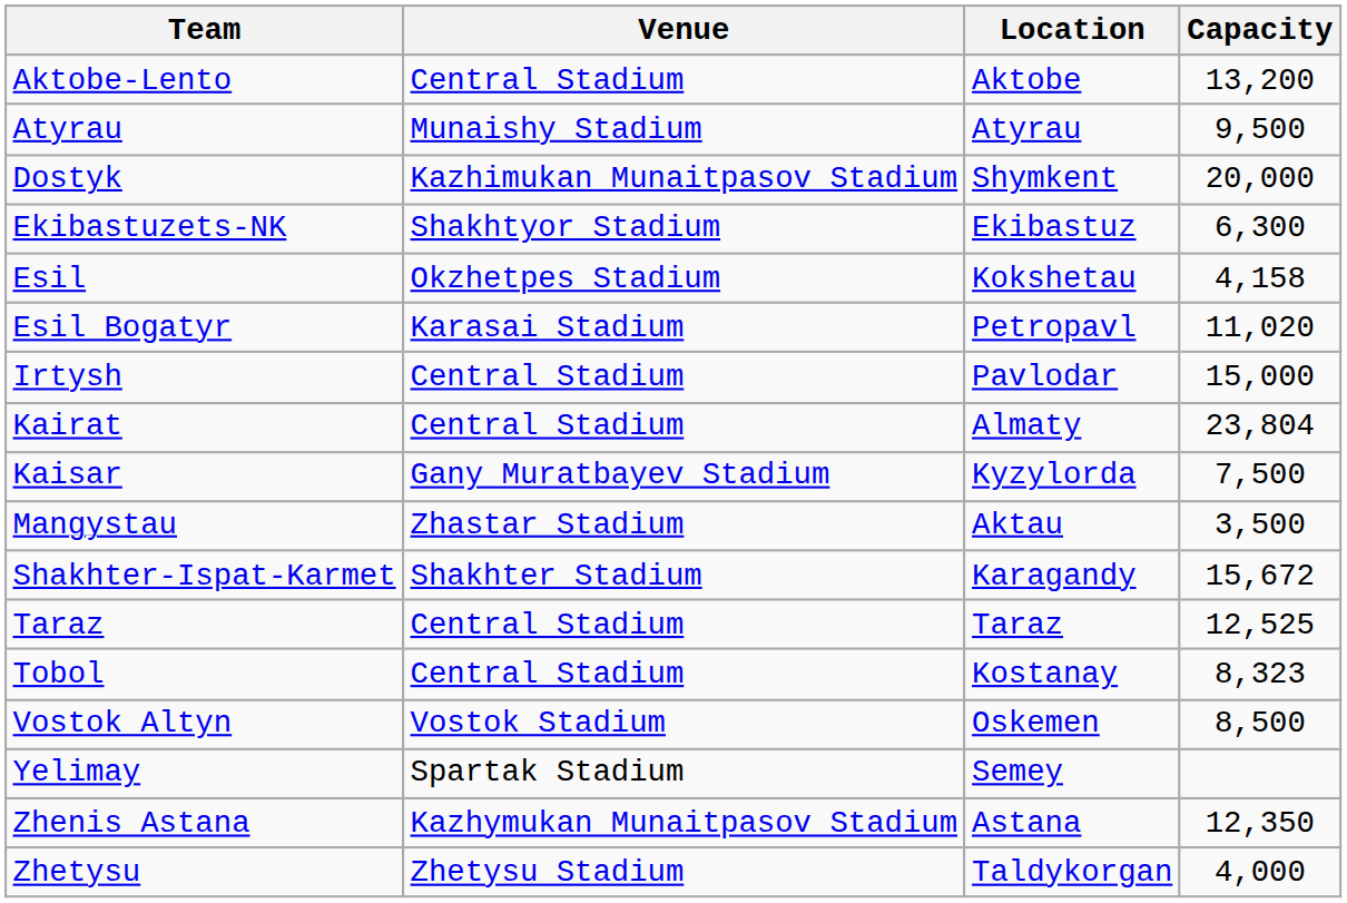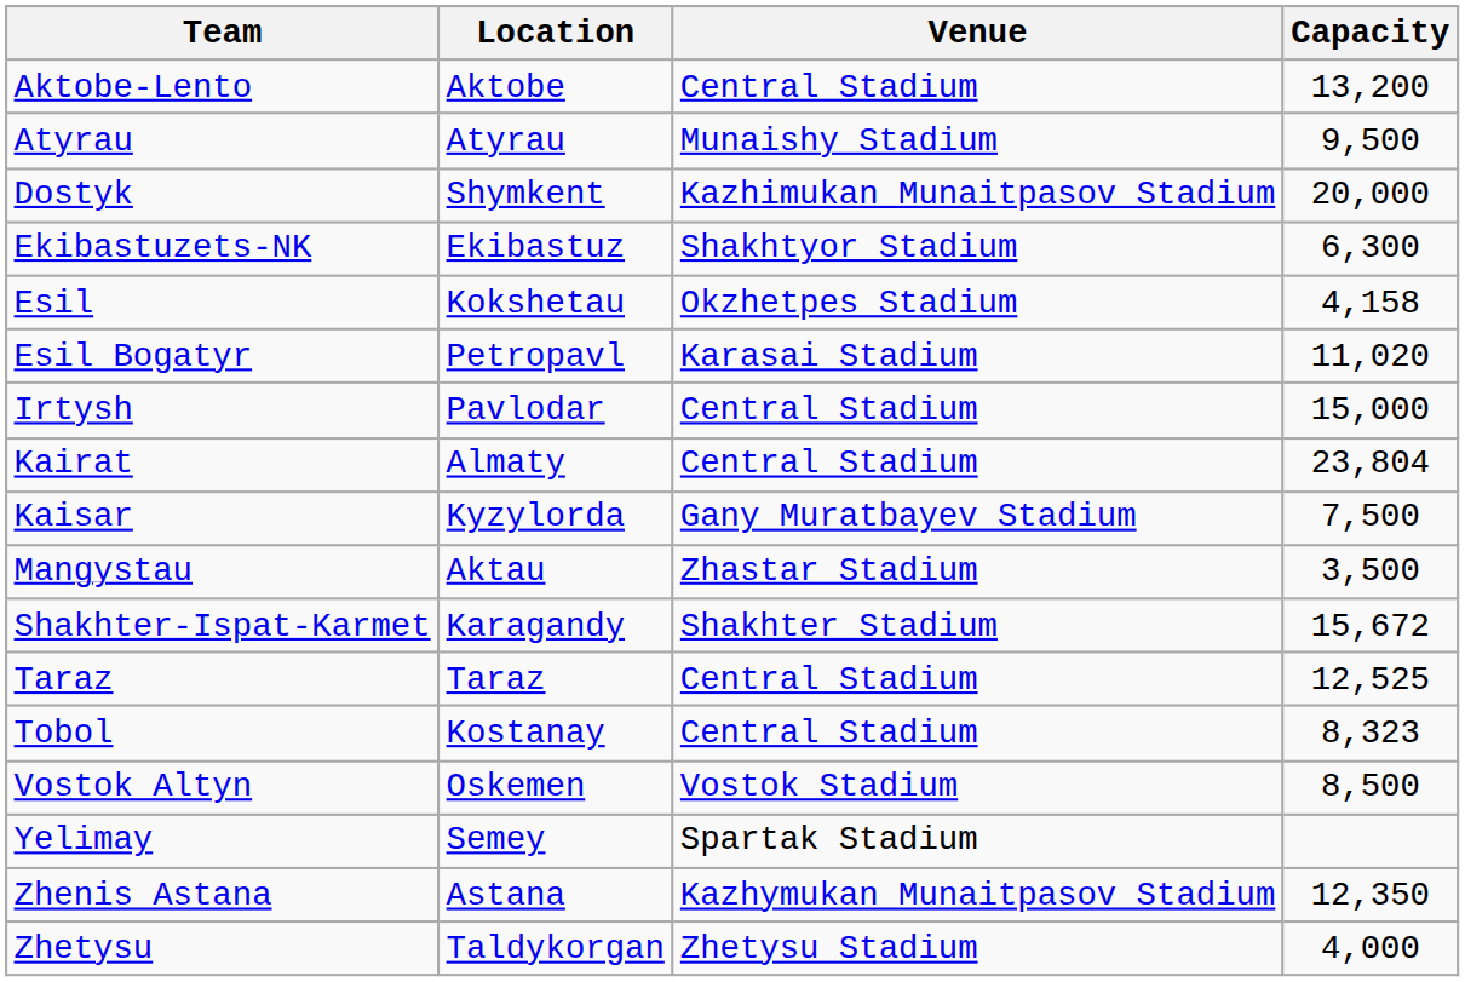 <table class="wikitable sortable" border="1">
 <tr>
 <th>Team</th>
+<th>Location</th>
 <th>Venue</th>
-<th>Location</th>
 <th>Capacity</th>
 </tr>
 <tr>
 <td><a href='#'>Aktobe-Lento</a></td>
+<td><a href='#'>Aktobe</a></td>
 <td><a href='#'>Central Stadium</a></td>
-<td><a href='#'>Aktobe</a></td>
 <td style="text-align:center;">13,200</td>
 </tr>
 <tr>
 <td><a href='#'>Atyrau</a></td>
+<td><a href='#'>Atyrau</a></td>
 <td><a href='#'>Munaishy Stadium</a></td>
-<td><a href='#'>Atyrau</a></td>
 <td style="text-align:center;">9,500</td>
 </tr>
 <tr>
 <td><a href='#'>Dostyk</a></td>
+<td><a href='#'>Shymkent</a></td>
 <td><a href='#'>Kazhimukan Munaitpasov Stadium</a></td>
-<td><a href='#'>Shymkent</a></td>
 <td style="text-align:center;">20,000</td>
 </tr>
 <tr>
 <td><a href='#'>Ekibastuzets-NK</a></td>
+<td><a href='#'>Ekibastuz</a></td>
 <td><a href='#'>Shakhtyor Stadium</a></td>
-<td><a href='#'>Ekibastuz</a></td>
 <td style="text-align:center;">6,300</td>
 </tr>
 <tr>
 <td><a href='#'>Esil</a></td>
+<td><a href='#'>Kokshetau</a></td>
 <td><a href='#'>Okzhetpes Stadium</a></td>
-<td><a href='#'>Kokshetau</a></td>
 <td style="text-align:center;">4,158</td>
 </tr>
 <tr>
 <td><a href='#'>Esil Bogatyr</a></td>
+<td><a href='#'>Petropavl</a></td>
 <td><a href='#'>Karasai Stadium</a></td>
-<td><a href='#'>Petropavl</a></td>
 <td style="text-align:center;">11,020</td>
 </tr>
 <tr>
 <td><a href='#'>Irtysh</a></td>
+<td><a href='#'>Pavlodar</a></td>
 <td><a href='#'>Central Stadium</a></td>
-<td><a href='#'>Pavlodar</a></td>
 <td style="text-align:center;">15,000</td>
 </tr>
 <tr>
 <td><a href='#'>Kairat</a></td>
+<td><a href='#'>Almaty</a></td>
 <td><a href='#'>Central Stadium</a></td>
-<td><a href='#'>Almaty</a></td>
 <td style="text-align:center;">23,804</td>
 </tr>
 <tr>
 <td><a href='#'>Kaisar</a></td>
+<td><a href='#'>Kyzylorda</a></td>
 <td><a href='#'>Gany Muratbayev Stadium</a></td>
-<td><a href='#'>Kyzylorda</a></td>
 <td style="text-align:center;">7,500</td>
 </tr>
 <tr>
 <td><a href='#'>Mangystau</a></td>
+<td><a href='#'>Aktau</a></td>
 <td><a href='#'>Zhastar Stadium</a></td>
-<td><a href='#'>Aktau</a></td>
 <td style="text-align:center;">3,500</td>
 </tr>
 <tr>
 <td><a href='#'>Shakhter-Ispat-Karmet</a></td>
+<td><a href='#'>Karagandy</a></td>
 <td><a href='#'>Shakhter Stadium</a></td>
-<td><a href='#'>Karagandy</a></td>
 <td style="text-align:center;">15,672</td>
 </tr>
 <tr>
 <td><a href='#'>Taraz</a></td>
+<td><a href='#'>Taraz</a></td>
 <td><a href='#'>Central Stadium</a></td>
-<td><a href='#'>Taraz</a></td>
 <td style="text-align:center;">12,525</td>
 </tr>
 <tr>
 <td><a href='#'>Tobol</a></td>
+<td><a href='#'>Kostanay</a></td>
 <td><a href='#'>Central Stadium</a></td>
-<td><a href='#'>Kostanay</a></td>
 <td style="text-align:center;">8,323</td>
 </tr>
 <tr>
 <td><a href='#'>Vostok Altyn</a></td>
+<td><a href='#'>Oskemen</a></td>
 <td><a href='#'>Vostok Stadium</a></td>
-<td><a href='#'>Oskemen</a></td>
 <td style="text-align:center;">8,500</td>
 </tr>
 <tr>
 <td><a href='#'>Yelimay</a></td>
+<td><a href='#'>Semey</a></td>
 <td>Spartak Stadium</td>
-<td><a href='#'>Semey</a></td>
 <td style="text-align:center;"></td>
 </tr>
 <tr>
 <td><a href='#'>Zhenis Astana</a></td>
+<td><a href='#'>Astana</a></td>
 <td><a href='#'>Kazhymukan Munaitpasov Stadium</a></td>
-<td><a href='#'>Astana</a></td>
 <td style="text-align:center;">12,350</td>
 </tr>
 <tr>
 <td><a href='#'>Zhetysu</a></td>
+<td><a href='#'>Taldykorgan</a></td>
 <td><a href='#'>Zhetysu Stadium</a></td>
-<td><a href='#'>Taldykorgan</a></td>
 <td style="text-align:center;">4,000</td>
 </tr>
 </table>
